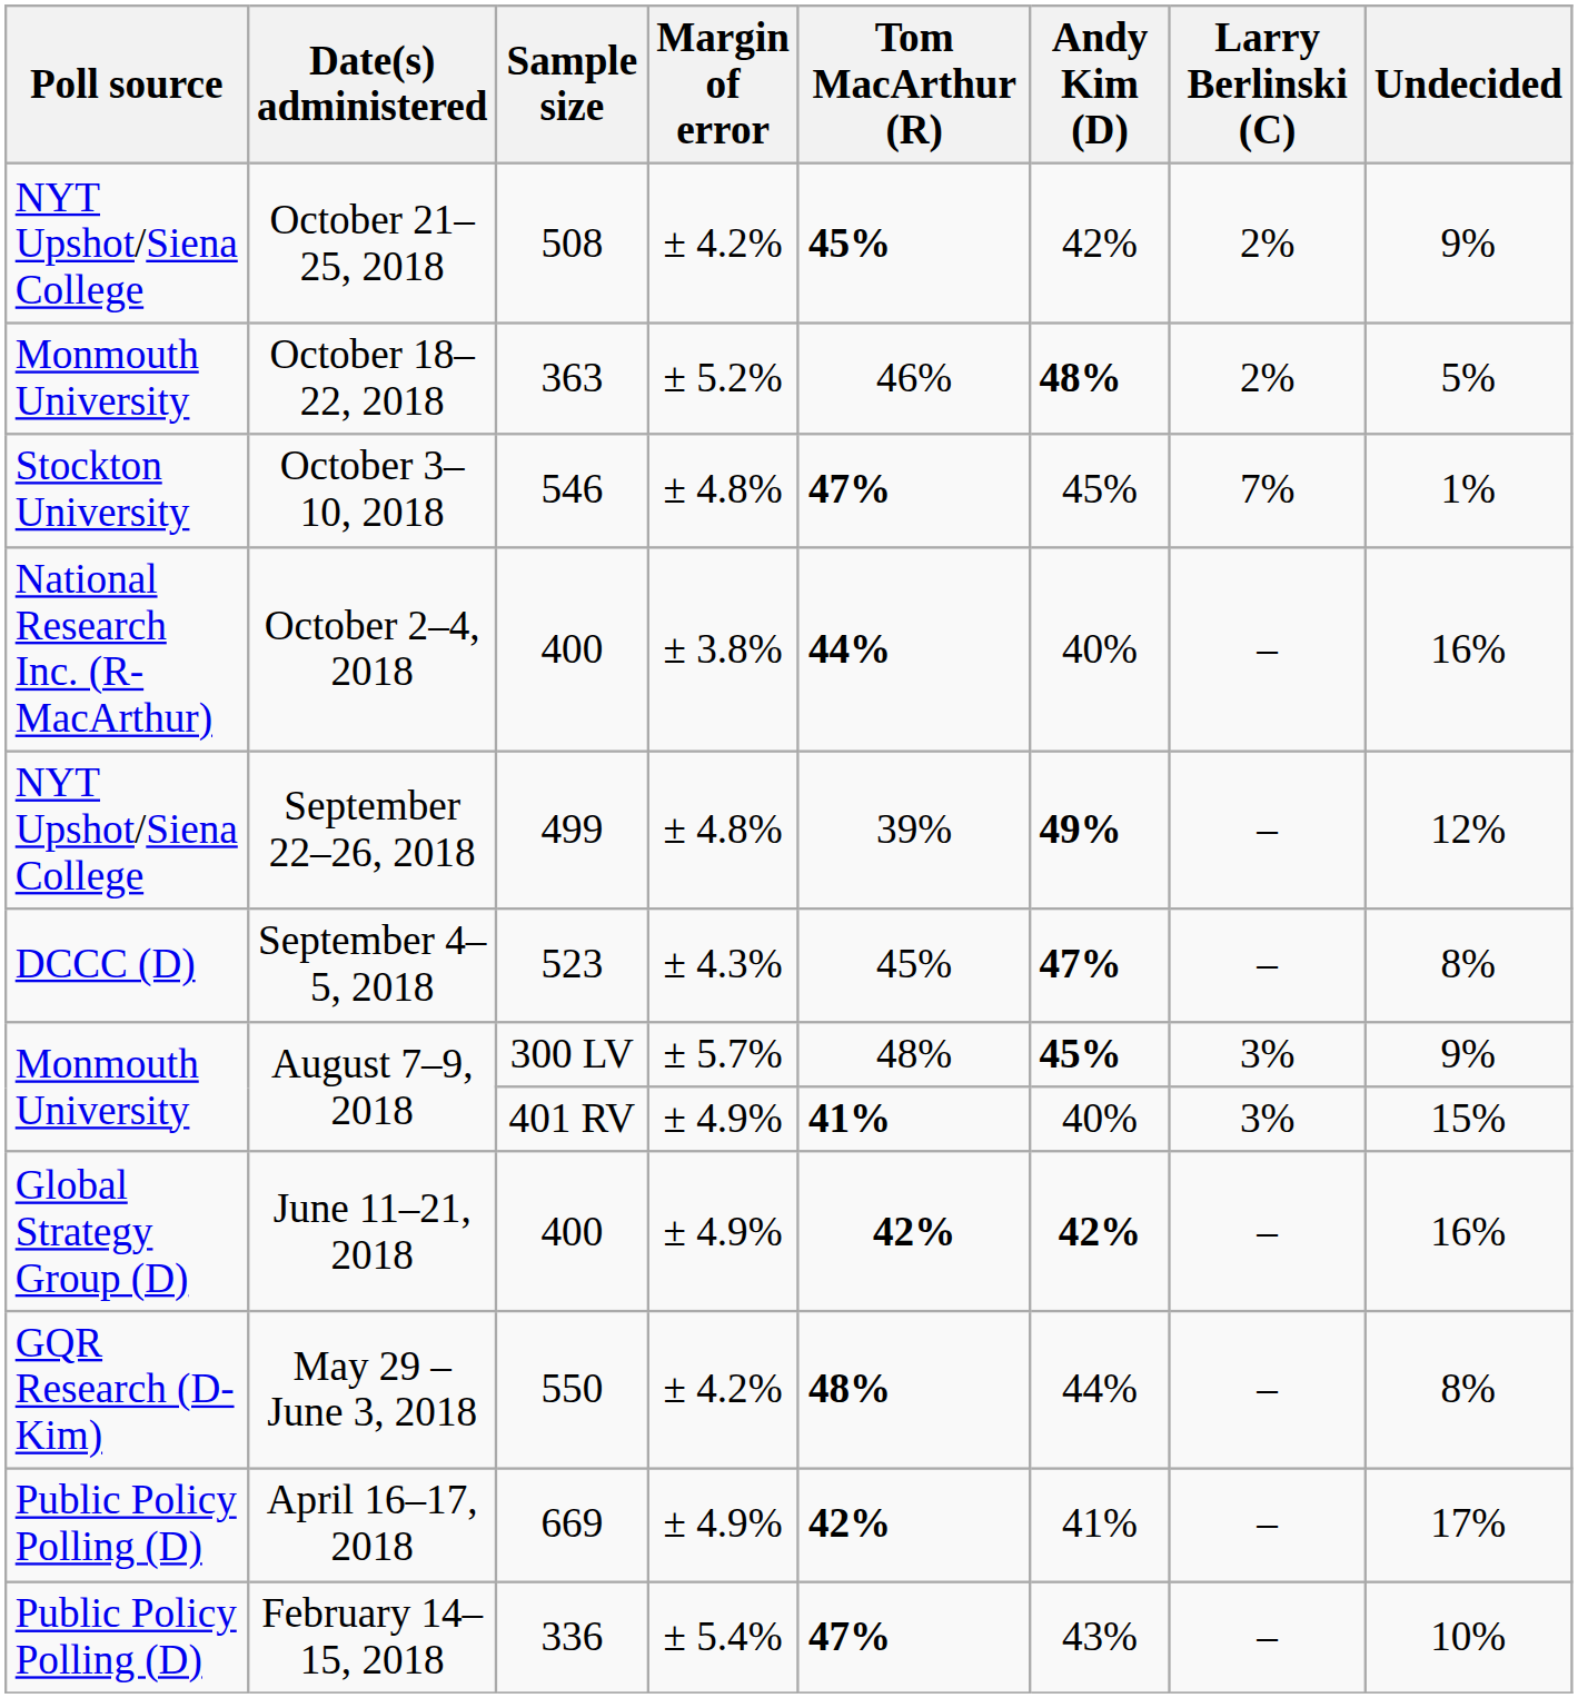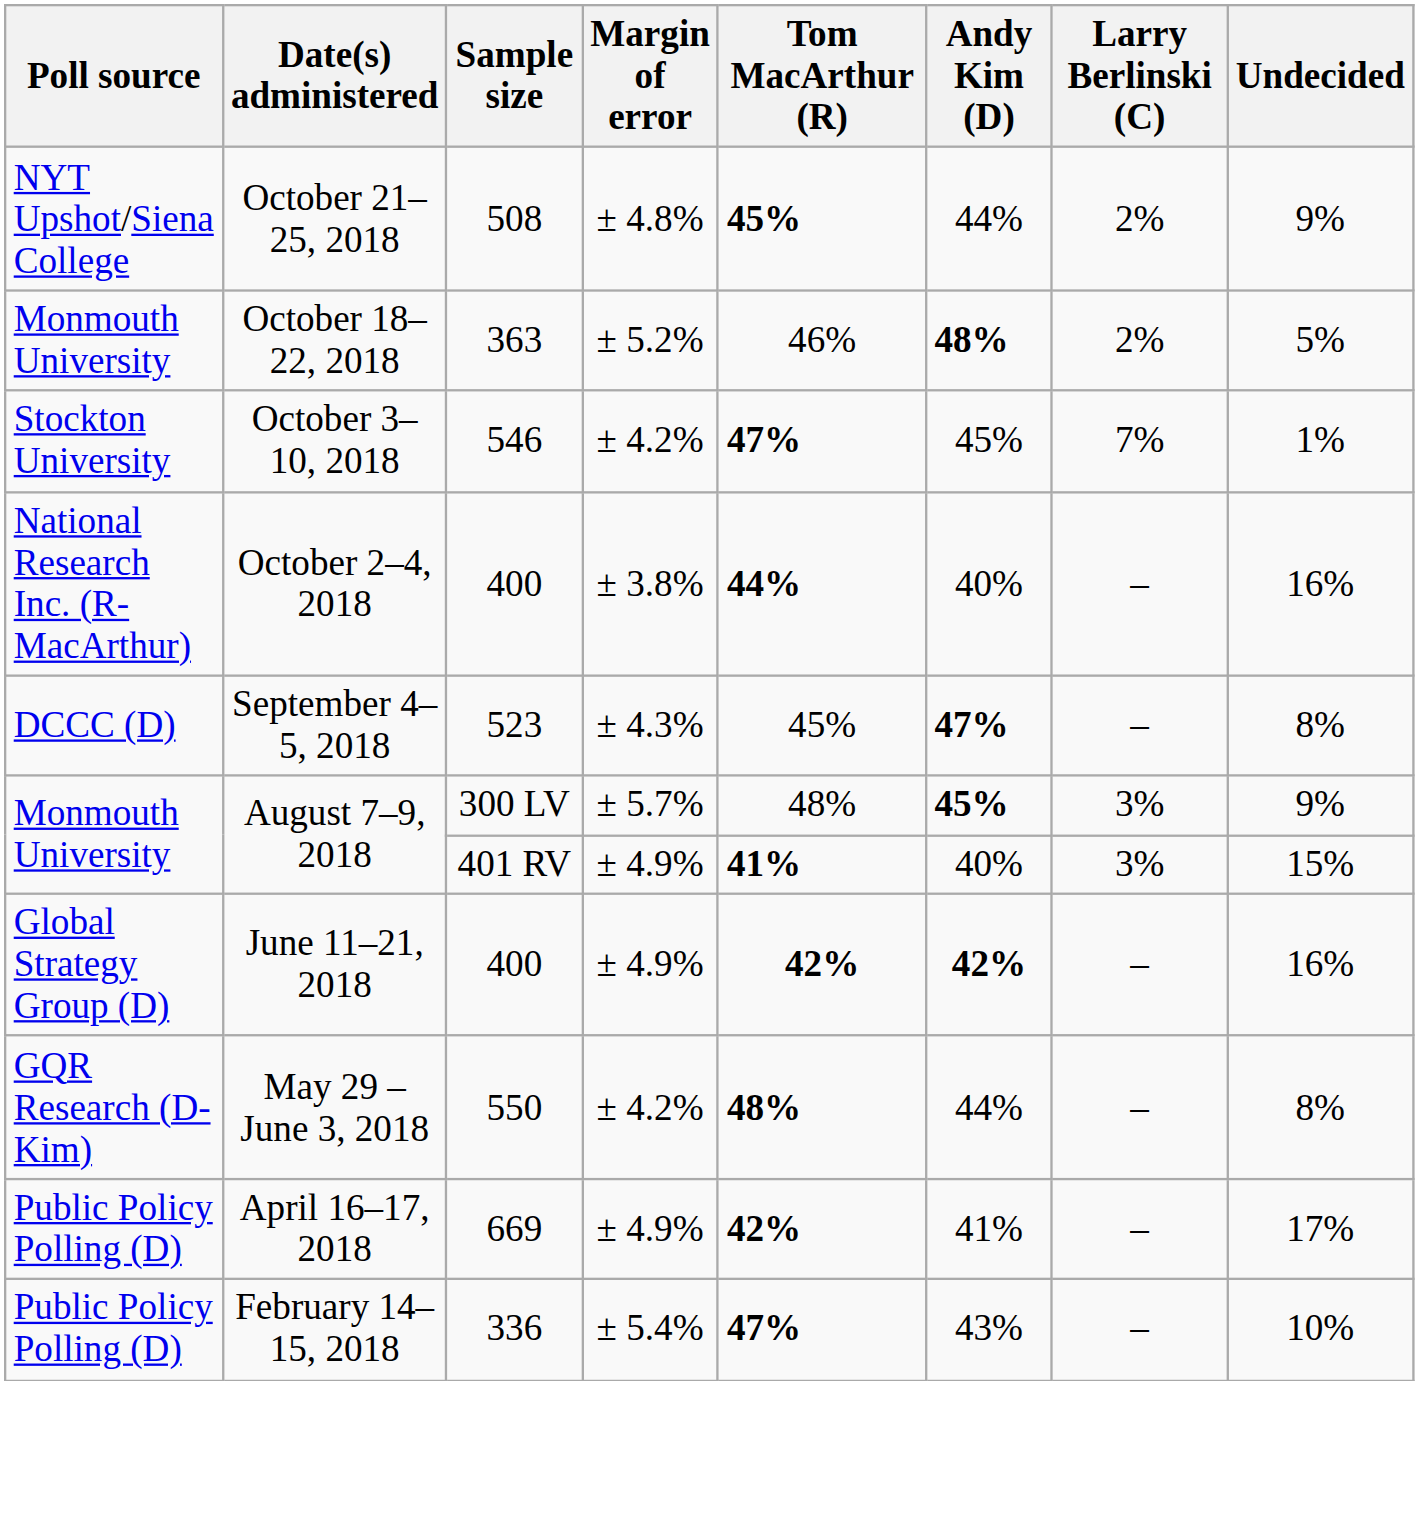 <table class="wikitable">
 <tr>
 <th>Poll source</th>
 <th>Date(s)<br>administered</th>
 <th>Sample<br>size</th>
 <th>Margin<br>of error</th>
 <th style="width:100px;">Tom<br>MacArthur (R)</th>
 <th style="width:100px;">Andy<br>Kim (D)</th>
 <th style="width:100px;">Larry<br>Berlinski (C)</th>
 <th>Undecided</th>
 </tr>
 <tr>
 <td><a href='#'>NYT Upshot</a>/<a href='#'>Siena College</a></td>
 <td align=center>October 21–25, 2018</td>
 <td align=center>508</td>
-<td align=center>± 4.2%</td>
+<td align=center>± 4.8%</td>
 <td><strong>45%</strong></td>
-<td align=center>42%</td>
+<td align=center>44%</td>
 <td align=center>2%</td>
 <td align=center>9%</td>
 </tr>
 <tr>
 <td><a href='#'>Monmouth University</a></td>
 <td align=center>October 18–22, 2018</td>
 <td align=center>363</td>
 <td align=center>± 5.2%</td>
 <td align=center>46%</td>
 <td><strong>48%</strong></td>
 <td align=center>2%</td>
 <td align=center>5%</td>
 </tr>
 <tr>
 <td><a href='#'>Stockton University</a></td>
 <td align=center>October 3–10, 2018</td>
 <td align=center>546</td>
-<td align=center>± 4.8%</td>
+<td align=center>± 4.2%</td>
 <td><strong>47%</strong></td>
 <td align=center>45%</td>
 <td align=center>7%</td>
 <td align=center>1%</td>
 </tr>
 <tr>
 <td><a href='#'>National Research Inc. (R-MacArthur)</a></td>
 <td align=center>October 2–4, 2018</td>
 <td align=center>400</td>
 <td align=center>± 3.8%</td>
 <td><strong>44%</strong></td>
 <td align=center>40%</td>
 <td align=center>–</td>
 <td align=center>16%</td>
-</tr>
-<tr>
-<td><a href='#'>NYT Upshot</a>/<a href='#'>Siena College</a></td>
-<td align=center>September 22–26, 2018</td>
-<td align=center>499</td>
-<td align=center>± 4.8%</td>
-<td align=center>39%</td>
-<td><strong>49%</strong></td>
-<td align=center>–</td>
-<td align=center>12%</td>
 </tr>
 <tr>
 <td><a href='#'>DCCC (D)</a></td>
 <td align=center>September 4–5, 2018</td>
 <td align=center>523</td>
 <td align=center>± 4.3%</td>
 <td align=center>45%</td>
 <td><strong>47%</strong></td>
 <td align=center>–</td>
 <td align=center>8%</td>
 </tr>
 <tr>
 <td rowspan=2><a href='#'>Monmouth University</a></td>
 <td rowspan="2" style="text-align:center;">August 7–9, 2018</td>
 <td align=center>300 LV</td>
 <td align=center>± 5.7%</td>
 <td align=center>48%</td>
 <td><strong>45%</strong></td>
 <td align=center>3%</td>
 <td align=center>9%</td>
 </tr>
 <tr>
 <td align=center>401 RV</td>
 <td align=center>± 4.9%</td>
 <td><strong>41%</strong></td>
 <td align=center>40%</td>
 <td align=center>3%</td>
 <td align=center>15%</td>
 </tr>
 <tr>
 <td><a href='#'>Global Strategy Group (D)</a></td>
 <td align=center>June 11–21, 2018</td>
 <td align=center>400</td>
 <td align=center>± 4.9%</td>
 <td align=center><strong>42%</strong></td>
 <td align=center><strong>42%</strong></td>
 <td align=center>–</td>
 <td align=center>16%</td>
 </tr>
 <tr>
 <td><a href='#'>GQR Research (D-Kim)</a></td>
 <td align=center>May 29 – June 3, 2018</td>
 <td align=center>550</td>
 <td align=center>± 4.2%</td>
 <td><strong>48%</strong></td>
 <td align=center>44%</td>
 <td align=center>–</td>
 <td align=center>8%</td>
 </tr>
 <tr>
 <td><a href='#'>Public Policy Polling (D)</a></td>
 <td align=center>April 16–17, 2018</td>
 <td align=center>669</td>
 <td align=center>± 4.9%</td>
 <td><strong>42%</strong></td>
 <td align=center>41%</td>
 <td align=center>–</td>
 <td align=center>17%</td>
 </tr>
 <tr>
 <td><a href='#'>Public Policy Polling (D)</a></td>
 <td align=center>February 14–15, 2018</td>
 <td align=center>336</td>
 <td align=center>± 5.4%</td>
 <td><strong>47%</strong></td>
 <td align=center>43%</td>
 <td align=center>–</td>
 <td align=center>10%</td>
 </tr>
 </table>
